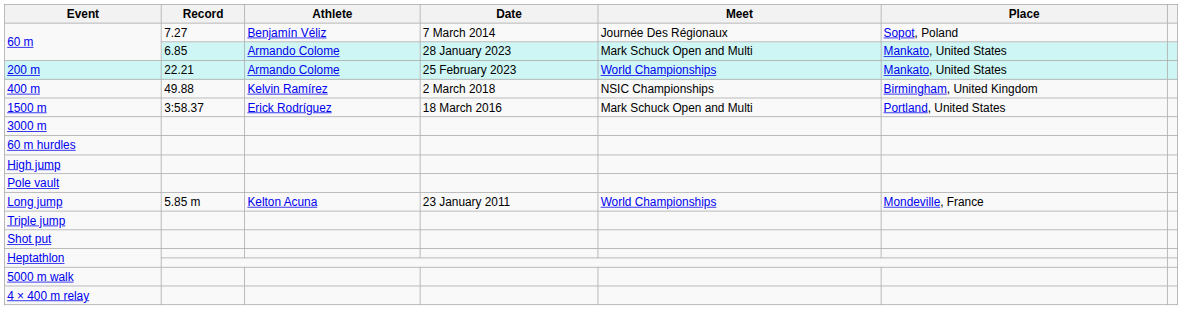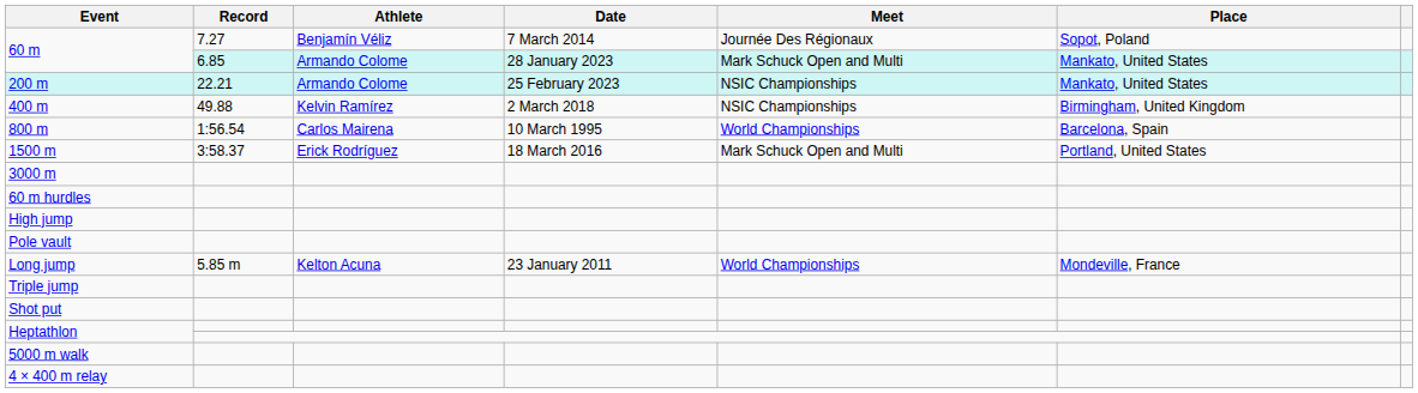 <table class="wikitable" style="font-size:95%; width: 95%;">
 <tr>
 <th>Event</th>
 <th>Record</th>
 <th>Athlete</th>
 <th>Date</th>
 <th>Meet</th>
 <th>Place</th>
 <th></th>
 </tr>
 <tr>
 <td rowspan=2><a href='#'>60 m</a></td>
 <td>7.27</td>
 <td><a href='#'>Benjamín Véliz</a></td>
 <td>7 March 2014</td>
 <td>Journée Des Régionaux</td>
 <td><a href='#'>Sopot</a>, Poland</td>
 <td></td>
 </tr>
 <tr style="background:#cef6f5;">
 <td>6.85</td>
 <td><a href='#'>Armando Colome</a></td>
 <td>28 January 2023</td>
 <td>Mark Schuck Open and Multi</td>
 <td><a href='#'>Mankato</a>, United States</td>
 <td></td>
 </tr>
 <tr style="background:#cef6f5;">
 <td><a href='#'>200 m</a></td>
 <td>22.21</td>
 <td><a href='#'>Armando Colome</a></td>
 <td>25 February 2023</td>
-<td><a href='#'>World Championships</a></td>
+<td>NSIC Championships</td>
 <td><a href='#'>Mankato</a>, United States</td>
 <td></td>
 </tr>
 <tr>
 <td><a href='#'>400 m</a></td>
 <td>49.88</td>
 <td><a href='#'>Kelvin Ramírez</a></td>
 <td>2 March 2018</td>
 <td>NSIC Championships</td>
 <td><a href='#'>Birmingham</a>, United Kingdom</td>
+<td></td>
+</tr>
+<tr>
+<td><a href='#'>800 m</a></td>
+<td>1:56.54</td>
+<td><a href='#'>Carlos Mairena</a></td>
+<td>10 March 1995</td>
+<td><a href='#'>World Championships</a></td>
+<td><a href='#'>Barcelona</a>, Spain</td>
 <td></td>
 </tr>
 <tr>
 <td><a href='#'>1500 m</a></td>
 <td>3:58.37</td>
 <td><a href='#'>Erick Rodríguez</a></td>
 <td>18 March 2016</td>
 <td>Mark Schuck Open and Multi</td>
 <td><a href='#'>Portland</a>, United States</td>
 <td></td>
 </tr>
 <tr>
 <td><a href='#'>3000 m</a></td>
 <td></td>
 <td></td>
 <td></td>
 <td></td>
 <td></td>
 <td></td>
 </tr>
 <tr>
 <td><a href='#'>60 m hurdles</a></td>
 <td></td>
 <td></td>
 <td></td>
 <td></td>
 <td></td>
 <td></td>
 </tr>
 <tr>
 <td><a href='#'>High jump</a></td>
 <td></td>
 <td></td>
 <td></td>
 <td></td>
 <td></td>
 <td></td>
 </tr>
 <tr>
 <td><a href='#'>Pole vault</a></td>
 <td></td>
 <td></td>
 <td></td>
 <td></td>
 <td></td>
 <td></td>
 </tr>
 <tr>
 <td><a href='#'>Long jump</a></td>
 <td>5.85 m</td>
 <td><a href='#'>Kelton Acuna</a></td>
 <td>23 January 2011</td>
 <td><a href='#'>World Championships</a></td>
 <td><a href='#'>Mondeville</a>, France</td>
 <td></td>
 </tr>
 <tr>
 <td><a href='#'>Triple jump</a></td>
 <td></td>
 <td></td>
 <td></td>
 <td></td>
 <td></td>
 <td></td>
 </tr>
 <tr>
 <td><a href='#'>Shot put</a></td>
 <td></td>
 <td></td>
 <td></td>
 <td></td>
 <td></td>
 <td></td>
 </tr>
 <tr>
 <td rowspan=2><a href='#'>Heptathlon</a></td>
 <td></td>
 <td></td>
 <td></td>
 <td></td>
 <td></td>
 <td></td>
 </tr>
 <tr>
 <td colspan=5></td>
 <td></td>
 </tr>
 <tr>
 <td><a href='#'>5000 m walk</a></td>
 <td></td>
 <td></td>
 <td></td>
 <td></td>
 <td></td>
 <td></td>
 </tr>
 <tr>
 <td><a href='#'>4 × 400 m relay</a></td>
 <td></td>
 <td></td>
 <td></td>
 <td></td>
 <td></td>
 <td></td>
 </tr>
 </table>
